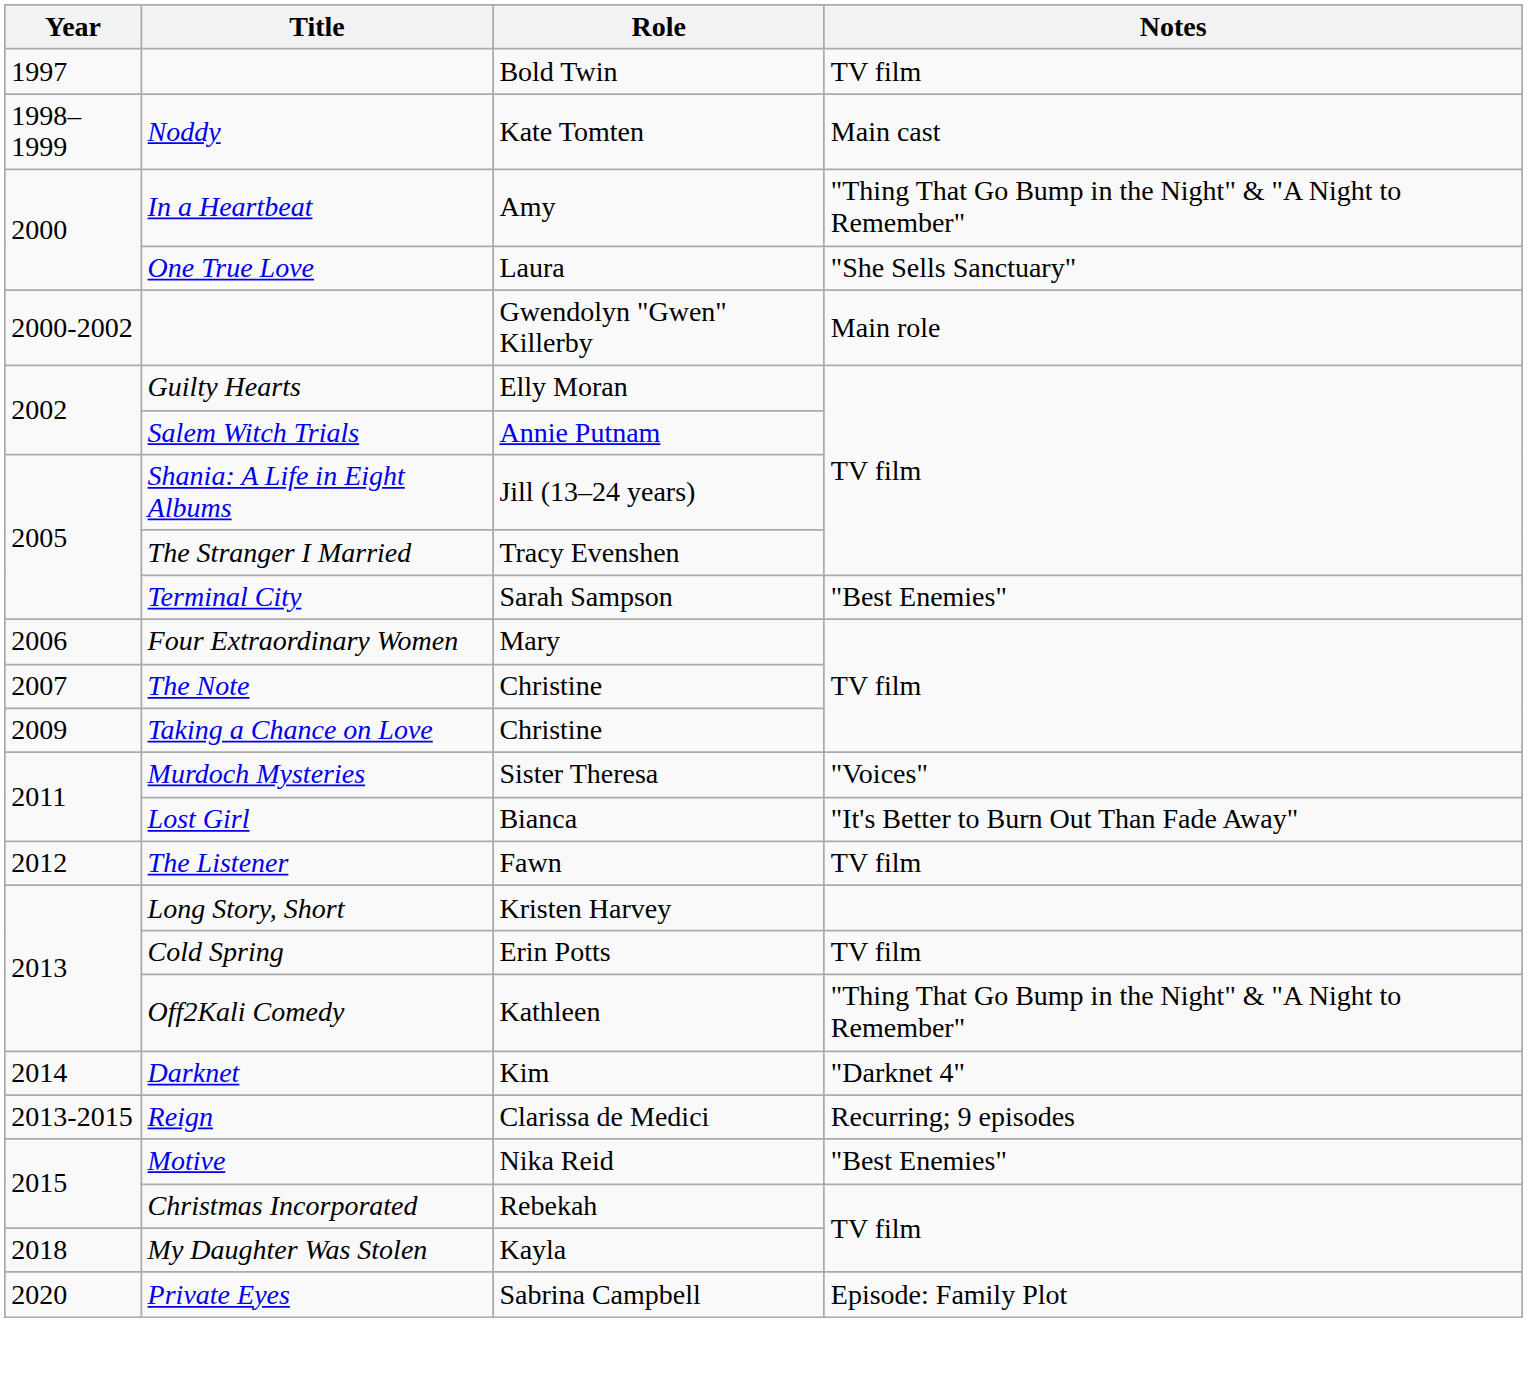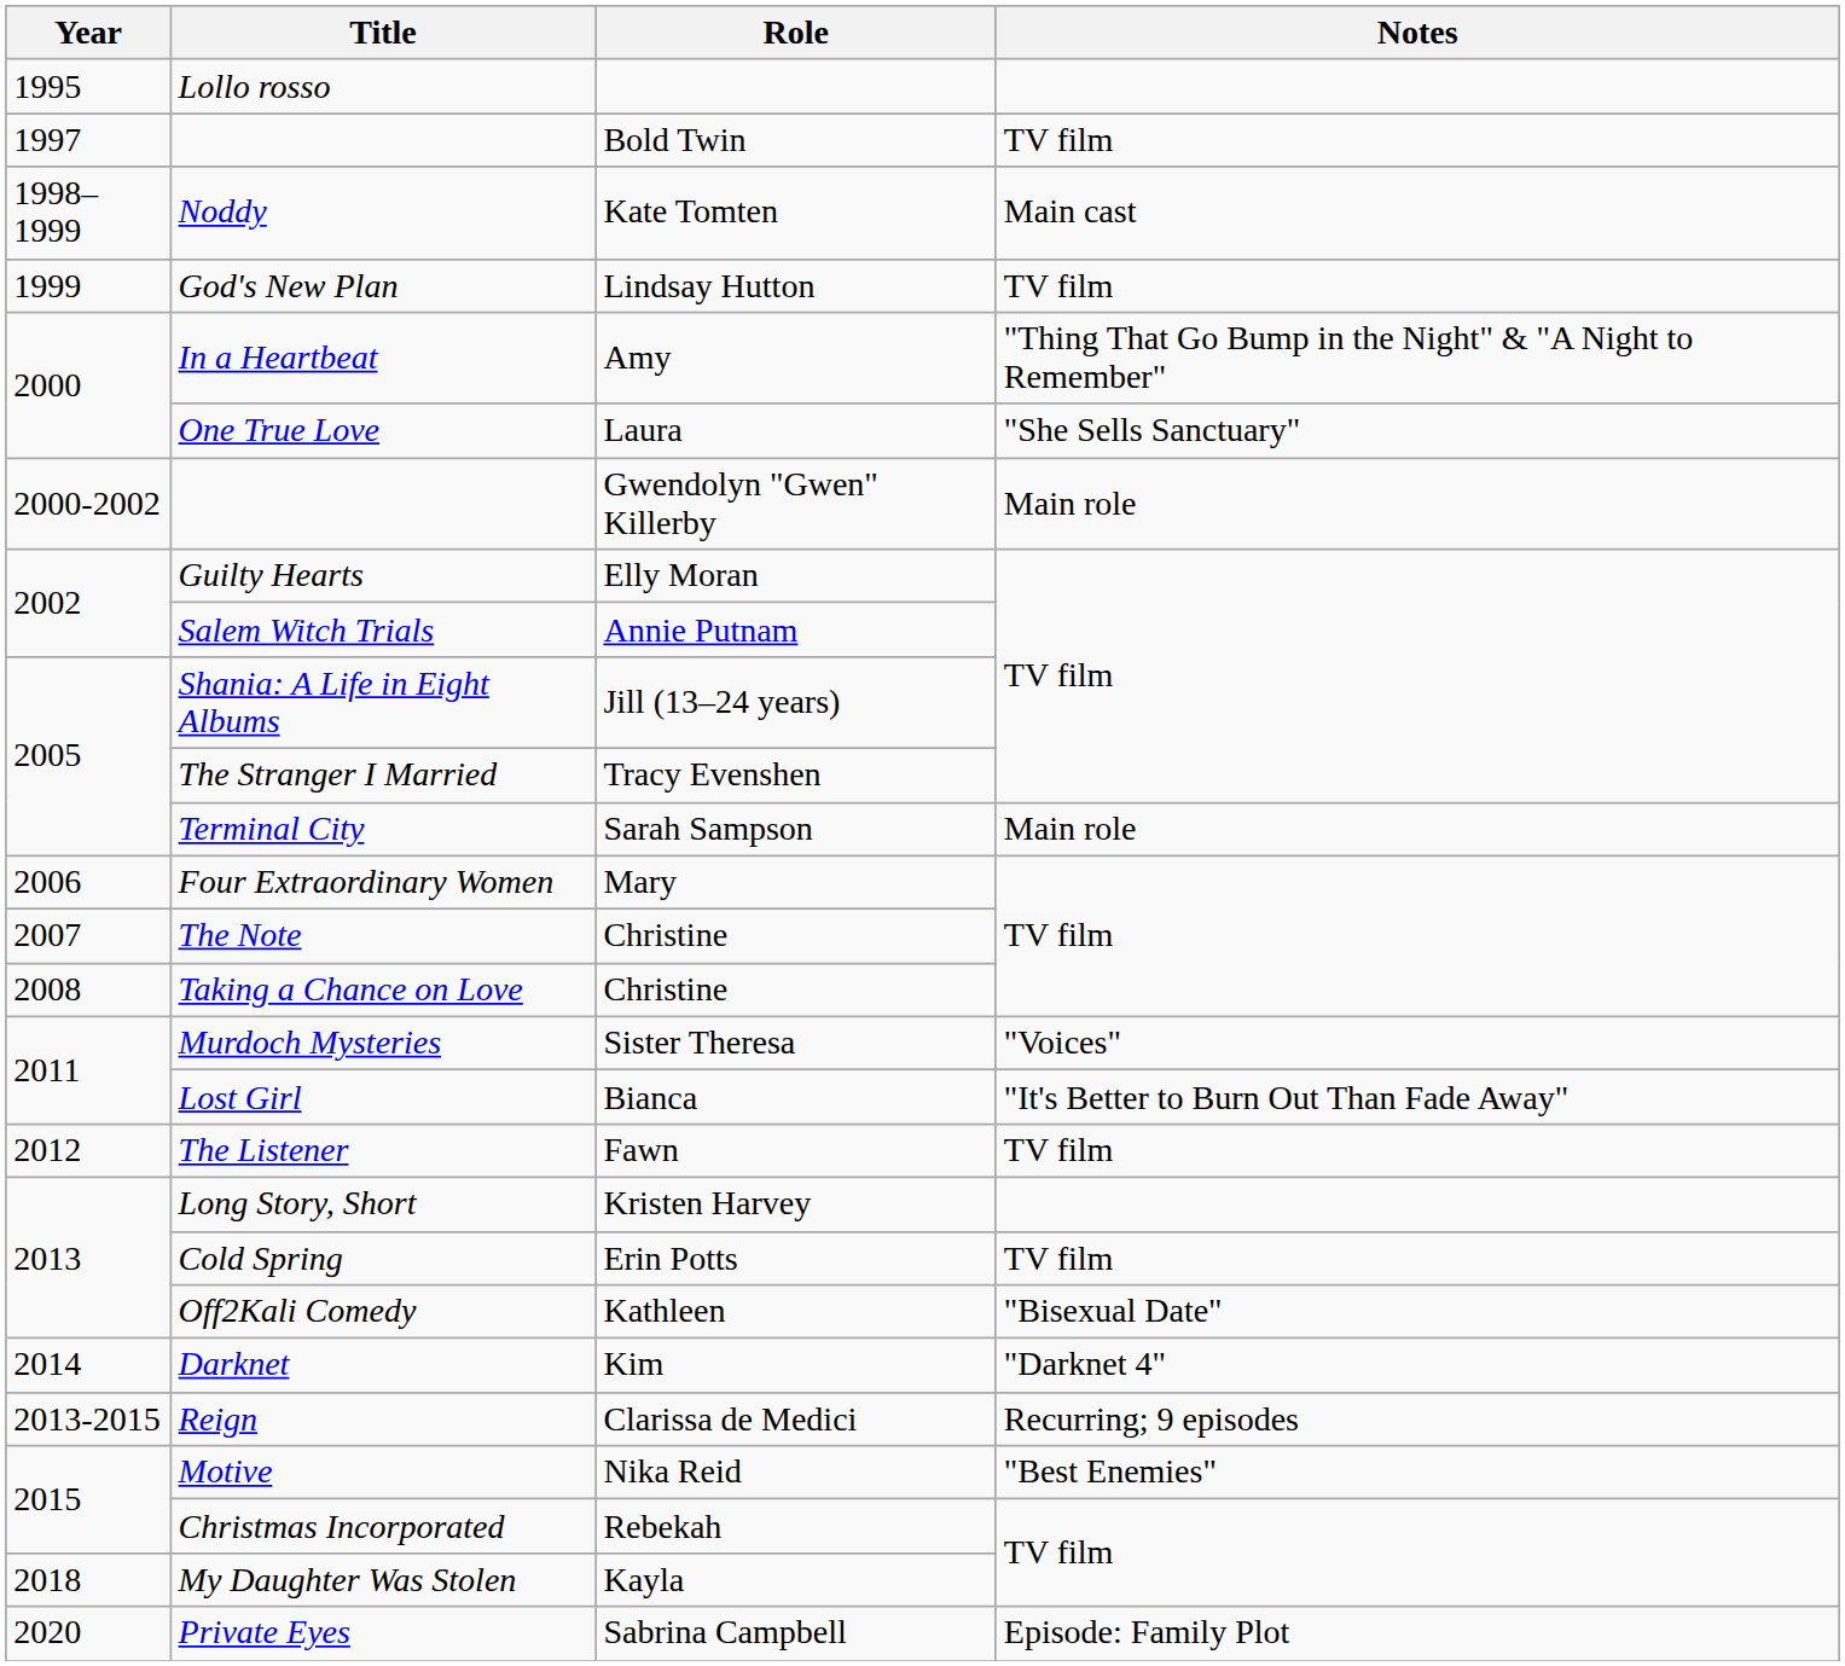 <table class="wikitable sortable">
 <tr>
 <th>Year</th>
 <th>Title</th>
 <th>Role</th>
 <th class="unsortable">Notes</th>
+</tr>
+<tr>
+<td>1995</td>
+<td><em>Lollo rosso</em></td>
+<td></td>
+<td></td>
 </tr>
 <tr>
 <td>1997</td>
 <td><em></em></td>
 <td>Bold Twin</td>
 <td>TV film</td>
 </tr>
 <tr>
 <td>1998–1999</td>
 <td><em><a href='#'>Noddy</a></em></td>
 <td>Kate Tomten</td>
 <td>Main cast</td>
+</tr>
+<tr>
+<td>1999</td>
+<td><em>God's New Plan</em></td>
+<td>Lindsay Hutton</td>
+<td>TV film</td>
 </tr>
 <tr>
 <td rowspan=2>2000</td>
 <td><em><a href='#'>In a Heartbeat</a></em></td>
 <td>Amy</td>
 <td>"Thing That Go Bump in the Night" & "A Night to Remember"</td>
 </tr>
 <tr>
 <td><em><a href='#'>One True Love</a></em></td>
 <td>Laura</td>
 <td>"She Sells Sanctuary"</td>
 </tr>
 <tr>
 <td>2000-2002</td>
 <td><em></em></td>
 <td>Gwendolyn "Gwen" Killerby</td>
 <td>Main role</td>
 </tr>
 <tr>
 <td rowspan=2>2002</td>
 <td><em>Guilty Hearts</em></td>
 <td>Elly Moran</td>
 <td rowspan=4>TV film</td>
 </tr>
 <tr>
 <td><em><a href='#'>Salem Witch Trials</a></em></td>
 <td><a href='#'>Annie Putnam</a></td>
 </tr>
 <tr>
 <td rowspan=3>2005</td>
 <td><em><a href='#'>Shania: A Life in Eight Albums</a></em></td>
 <td>Jill (13–24 years)</td>
 </tr>
 <tr>
 <td data-sort-value="Stranger I Married, The"><em>The Stranger I Married</em></td>
 <td>Tracy Evenshen</td>
 </tr>
 <tr>
 <td><em><a href='#'>Terminal City</a></em></td>
 <td>Sarah Sampson</td>
-<td>"Best Enemies"</td>
+<td>Main role</td>
 </tr>
 <tr>
 <td>2006</td>
 <td><em>Four Extraordinary Women</em></td>
 <td>Mary</td>
 <td rowspan=3>TV film</td>
 </tr>
 <tr>
 <td>2007</td>
 <td data-sort-value="Note, The"><em><a href='#'>The Note</a></em></td>
 <td>Christine</td>
 </tr>
 <tr>
-<td>2009</td>
+<td>2008</td>
 <td><em><a href='#'>Taking a Chance on Love</a></em></td>
 <td>Christine</td>
 </tr>
 <tr>
 <td rowspan=2>2011</td>
 <td><em><a href='#'>Murdoch Mysteries</a></em></td>
 <td>Sister Theresa</td>
 <td>"Voices"</td>
 </tr>
 <tr>
 <td><em><a href='#'>Lost Girl</a></em></td>
 <td>Bianca</td>
 <td>"It's Better to Burn Out Than Fade Away"</td>
 </tr>
 <tr>
 <td>2012</td>
 <td data-sort-value="Listener, The"><em><a href='#'>The Listener</a></em></td>
 <td>Fawn</td>
 <td>TV film</td>
 </tr>
 <tr>
 <td rowspan=3>2013</td>
 <td><em>Long Story, Short</em></td>
 <td>Kristen Harvey</td>
 <td></td>
 </tr>
 <tr>
 <td><em>Cold Spring</em></td>
 <td>Erin Potts</td>
 <td>TV film</td>
 </tr>
 <tr>
 <td><em>Off2Kali Comedy</em></td>
 <td>Kathleen</td>
-<td>"Thing That Go Bump in the Night" & "A Night to Remember"</td>
+<td>"Bisexual Date"</td>
 </tr>
 <tr>
 <td>2014</td>
 <td><em><a href='#'>Darknet</a></em></td>
 <td>Kim</td>
 <td>"Darknet 4"</td>
 </tr>
 <tr>
 <td>2013-2015</td>
 <td><em><a href='#'>Reign</a></em></td>
 <td>Clarissa de Medici</td>
 <td>Recurring; 9 episodes</td>
 </tr>
 <tr>
 <td rowspan=2>2015</td>
 <td><em><a href='#'>Motive</a></em></td>
 <td>Nika Reid</td>
 <td>"Best Enemies"</td>
 </tr>
 <tr>
 <td><em>Christmas Incorporated</em></td>
 <td>Rebekah</td>
 <td rowspan=2>TV film</td>
 </tr>
 <tr>
 <td>2018</td>
 <td><em>My Daughter Was Stolen</em></td>
 <td>Kayla</td>
 </tr>
 <tr>
 <td>2020</td>
 <td><em><a href='#'>Private Eyes</a></em></td>
 <td>Sabrina Campbell</td>
 <td>Episode: Family Plot</td>
 </tr>
 </table>
